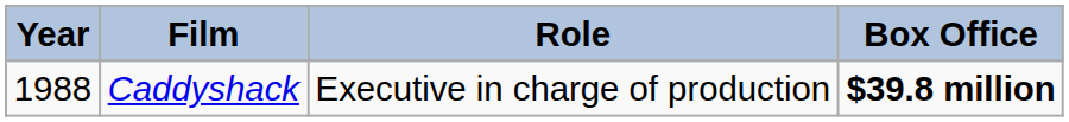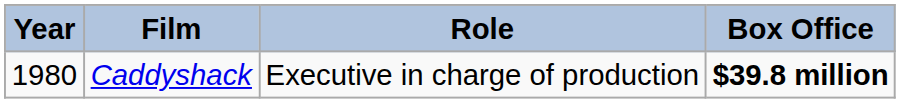 <table class="wikitable" style="font-size:95%;">
 <tr>
 <th style="background:#B0C4DE;">Year</th>
 <th style="background:#B0C4DE;">Film</th>
 <th style="background:#B0C4DE;">Role</th>
 <th style="background:#B0C4DE;">Box Office</th>
 </tr>
 <tr>
-<td>1988</td>
+<td>1980</td>
 <td><em><a href='#'>Caddyshack</a></em></td>
 <td>Executive in charge of production</td>
 <td><strong>$39.8 million</strong></td>
 </tr>
 </table>
